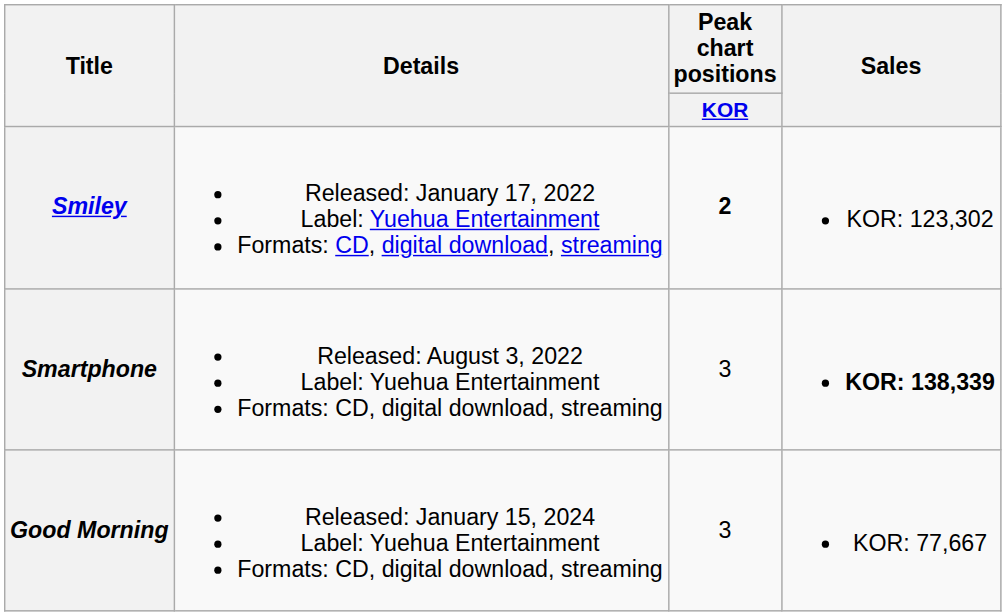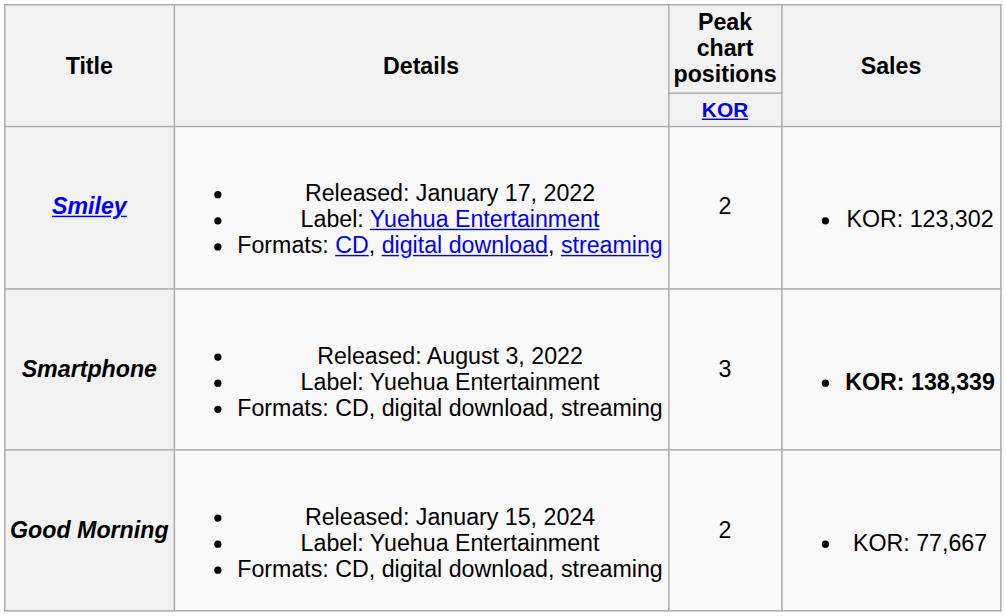 <table class="wikitable plainrowheaders" style="text-align:center">
 <tr>
 <th scope="col" rowspan="2">Title</th>
 <th scope="col" rowspan="2">Details</th>
 <th scope="col">Peak chart<br>positions</th>
 <th scope="col" rowspan="2">Sales</th>
 </tr>
 <tr>
 <th scope="col" style="font-size:90%; width:2.5em"><a href='#'>KOR</a><br></th>
 </tr>
 <tr>
 <th scope="row"><em><a href='#'>Smiley</a></em></th>
 <td><br><ul><li>Released: January 17, 2022</li><li>Label: <a href='#'>Yuehua Entertainment</a></li><li>Formats: <a href='#'>CD</a>, <a href='#'>digital download</a>, <a href='#'>streaming</a></li></ul></td>
-<td><strong>2</strong></td>
+<td>2</td>
 <td><br><ul><li>KOR: 123,302</li></ul></td>
 </tr>
 <tr>
 <th scope="row"><em>Smartphone</em></th>
 <td><br><ul><li>Released: August 3, 2022</li><li>Label: Yuehua Entertainment</li><li>Formats: CD, digital download, streaming</li></ul></td>
 <td>3</td>
 <td><strong><br><ul><li>KOR: 138,339</li></ul></strong></td>
 </tr>
 <tr>
 <th scope="row"><em>Good Morning</em></th>
 <td><br><ul><li>Released: January 15, 2024</li><li>Label: Yuehua Entertainment</li><li>Formats: CD, digital download, streaming</li></ul></td>
-<td>3</td>
+<td>2</td>
 <td><br><ul><li>KOR: 77,667</li></ul></td>
 </tr>
 </table>
